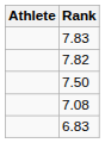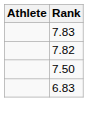 <table class="wikitable sortable">
 <tr>
 <th>Athlete</th>
 <th>Rank</th>
 </tr>
 <tr>
 <td></td>
 <td>7.83</td>
 </tr>
 <tr>
 <td></td>
 <td>7.82</td>
 </tr>
 <tr>
 <td></td>
 <td>7.50</td>
 </tr>
 <tr>
 <td></td>
-<td>7.08</td>
-</tr>
-<tr>
-<td></td>
 <td>6.83</td>
 </tr>
 </table>
